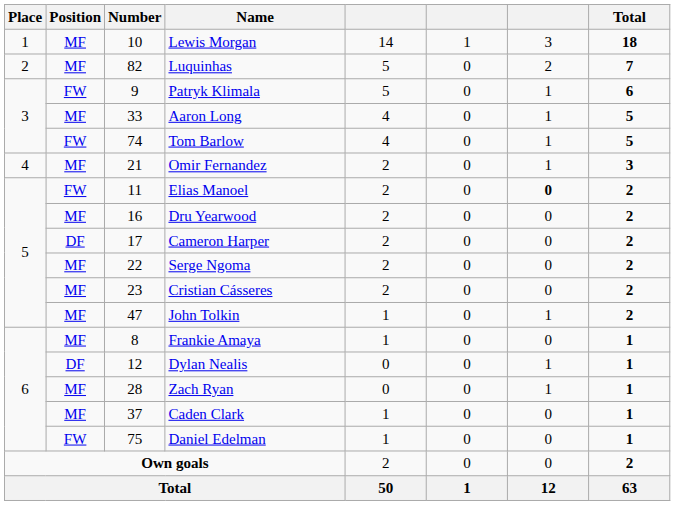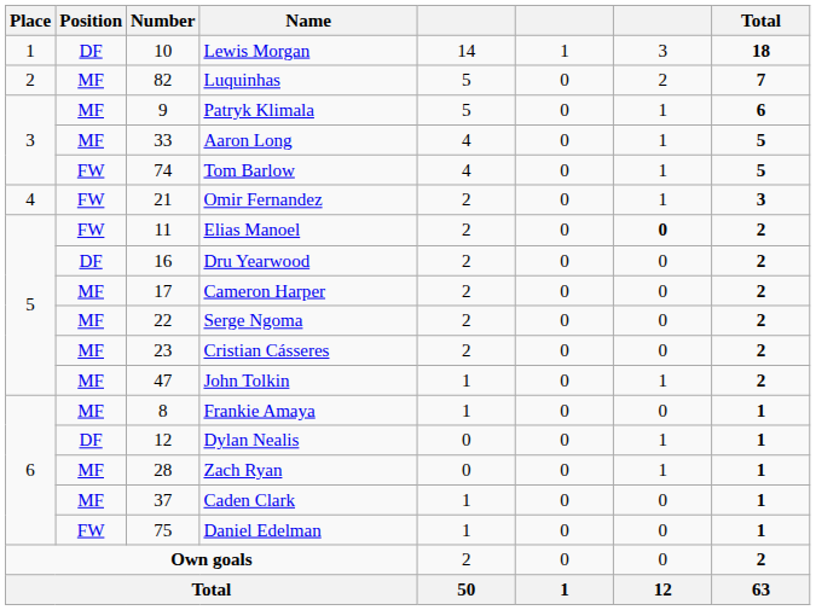 <table class="wikitable" style="font-size: 95%; text-align: center;">
 <tr>
 <th width=30>Place</th>
 <th width=30>Position</th>
 <th width=30>Number</th>
 <th width=175>Name</th>
 <th width=75></th>
 <th width=75></th>
 <th width=75></th>
 <th width=75>Total</th>
 </tr>
 <tr>
 <td>1</td>
-<td><a href='#'>MF</a></td>
+<td><a href='#'>DF</a></td>
 <td>10</td>
 <td align="left"> <a href='#'>Lewis Morgan</a></td>
 <td>14</td>
 <td>1</td>
 <td>3</td>
 <td><strong>18</strong></td>
 </tr>
 <tr>
 <td>2</td>
 <td><a href='#'>MF</a></td>
 <td>82</td>
 <td align="left"> <a href='#'>Luquinhas</a></td>
 <td>5</td>
 <td>0</td>
 <td>2</td>
 <td><strong>7</strong></td>
 </tr>
 <tr>
 <td rowspan="3">3</td>
-<td><a href='#'>FW</a></td>
+<td><a href='#'>MF</a></td>
 <td>9</td>
 <td align="left"> <a href='#'>Patryk Klimala</a></td>
 <td>5</td>
 <td>0</td>
 <td>1</td>
 <td><strong>6</strong></td>
 </tr>
 <tr>
 <td><a href='#'>MF</a></td>
 <td>33</td>
 <td align="left"> <a href='#'>Aaron Long</a></td>
 <td>4</td>
 <td>0</td>
 <td>1</td>
 <td><strong>5</strong></td>
 </tr>
 <tr>
 <td><a href='#'>FW</a></td>
 <td>74</td>
 <td align="left"> <a href='#'>Tom Barlow</a></td>
 <td>4</td>
 <td>0</td>
 <td>1</td>
 <td><strong>5</strong></td>
 </tr>
 <tr>
 <td rowspan="1">4</td>
-<td><a href='#'>MF</a></td>
+<td><a href='#'>FW</a></td>
 <td>21</td>
 <td align="left"> <a href='#'>Omir Fernandez</a></td>
 <td>2</td>
 <td>0</td>
 <td>1</td>
 <td><strong>3</strong></td>
 </tr>
 <tr>
 <td rowspan="6">5</td>
 <td><a href='#'>FW</a></td>
 <td>11</td>
 <td align="left"> <a href='#'>Elias Manoel</a></td>
 <td>2</td>
 <td>0</td>
 <td><strong>0</strong></td>
 <td><strong>2</strong></td>
 </tr>
 <tr>
-<td><a href='#'>MF</a></td>
+<td><a href='#'>DF</a></td>
 <td>16</td>
 <td align="left"> <a href='#'>Dru Yearwood</a></td>
 <td>2</td>
 <td>0</td>
 <td>0</td>
 <td><strong>2</strong></td>
 </tr>
 <tr>
-<td><a href='#'>DF</a></td>
+<td><a href='#'>MF</a></td>
 <td>17</td>
 <td align="left"> <a href='#'>Cameron Harper</a></td>
 <td>2</td>
 <td>0</td>
 <td>0</td>
 <td><strong>2</strong></td>
 </tr>
 <tr>
 <td><a href='#'>MF</a></td>
 <td>22</td>
 <td align="left"> <a href='#'>Serge Ngoma</a></td>
 <td>2</td>
 <td>0</td>
 <td>0</td>
 <td><strong>2</strong></td>
 </tr>
 <tr>
 <td><a href='#'>MF</a></td>
 <td>23</td>
 <td align="left"> <a href='#'>Cristian Cásseres</a></td>
 <td>2</td>
 <td>0</td>
 <td>0</td>
 <td><strong>2</strong></td>
 </tr>
 <tr>
 <td><a href='#'>MF</a></td>
 <td>47</td>
 <td align="left"> <a href='#'>John Tolkin</a></td>
 <td>1</td>
 <td>0</td>
 <td>1</td>
 <td><strong>2</strong></td>
 </tr>
 <tr>
 <td rowspan="5">6</td>
 <td><a href='#'>MF</a></td>
 <td>8</td>
 <td align="left"> <a href='#'>Frankie Amaya</a></td>
 <td>1</td>
 <td>0</td>
 <td>0</td>
 <td><strong>1</strong></td>
 </tr>
 <tr>
 <td><a href='#'>DF</a></td>
 <td>12</td>
 <td align="left"> <a href='#'>Dylan Nealis</a></td>
 <td>0</td>
 <td>0</td>
 <td>1</td>
 <td><strong>1</strong></td>
 </tr>
 <tr>
 <td><a href='#'>MF</a></td>
 <td>28</td>
 <td align="left"> <a href='#'>Zach Ryan</a></td>
 <td>0</td>
 <td>0</td>
 <td>1</td>
 <td><strong>1</strong></td>
 </tr>
 <tr>
 <td><a href='#'>MF</a></td>
 <td>37</td>
 <td align="left"> <a href='#'>Caden Clark</a></td>
 <td>1</td>
 <td>0</td>
 <td>0</td>
 <td><strong>1</strong></td>
 </tr>
 <tr>
 <td><a href='#'>FW</a></td>
 <td>75</td>
 <td align="left"> <a href='#'>Daniel Edelman</a></td>
 <td>1</td>
 <td>0</td>
 <td>0</td>
 <td><strong>1</strong></td>
 </tr>
 <tr>
 <td colspan="4"><strong>Own goals</strong></td>
 <td>2</td>
 <td>0</td>
 <td>0</td>
 <td><strong>2</strong></td>
 </tr>
 <tr>
 <th colspan="4">Total</th>
 <th>50</th>
 <th>1</th>
 <th>12</th>
 <th>63</th>
 </tr>
 </table>
